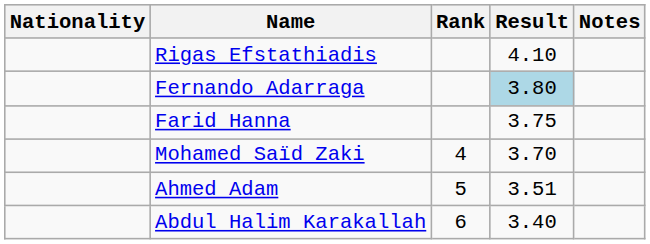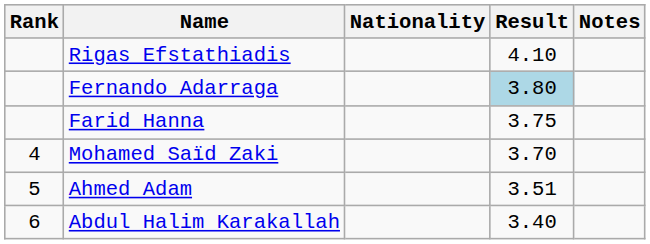 <table class="wikitable sortable" style="text-align:center">
 <tr>
+<th>Rank</th>
+<th>Name</th>
 <th>Nationality</th>
-<th>Name</th>
-<th>Rank</th>
 <th>Result</th>
 <th>Notes</th>
 </tr>
 <tr>
+<td></td>
+<td align=left><a href='#'>Rigas Efstathiadis</a></td>
 <td align=left></td>
-<td align=left><a href='#'>Rigas Efstathiadis</a></td>
-<td></td>
 <td>4.10</td>
 <td></td>
 </tr>
 <tr>
+<td></td>
+<td align=left><a href='#'>Fernando Adarraga</a></td>
 <td align=left></td>
-<td align=left><a href='#'>Fernando Adarraga</a></td>
-<td></td>
 <td style="background: lightblue;">3.80</td>
 <td></td>
 </tr>
 <tr>
+<td></td>
+<td align=left><a href='#'>Farid Hanna</a></td>
 <td align=left></td>
-<td align=left><a href='#'>Farid Hanna</a></td>
-<td></td>
 <td>3.75</td>
 <td></td>
 </tr>
 <tr>
+<td>4</td>
+<td align=left><a href='#'>Mohamed Saïd Zaki</a></td>
 <td align=left></td>
-<td align=left><a href='#'>Mohamed Saïd Zaki</a></td>
-<td>4</td>
 <td>3.70</td>
 <td></td>
 </tr>
 <tr>
+<td>5</td>
+<td align=left><a href='#'>Ahmed Adam</a></td>
 <td align=left></td>
-<td align=left><a href='#'>Ahmed Adam</a></td>
-<td>5</td>
 <td>3.51</td>
 <td></td>
 </tr>
 <tr>
+<td>6</td>
+<td align=left><a href='#'>Abdul Halim Karakallah</a></td>
 <td align=left></td>
-<td align=left><a href='#'>Abdul Halim Karakallah</a></td>
-<td>6</td>
 <td>3.40</td>
 <td></td>
 </tr>
 </table>
